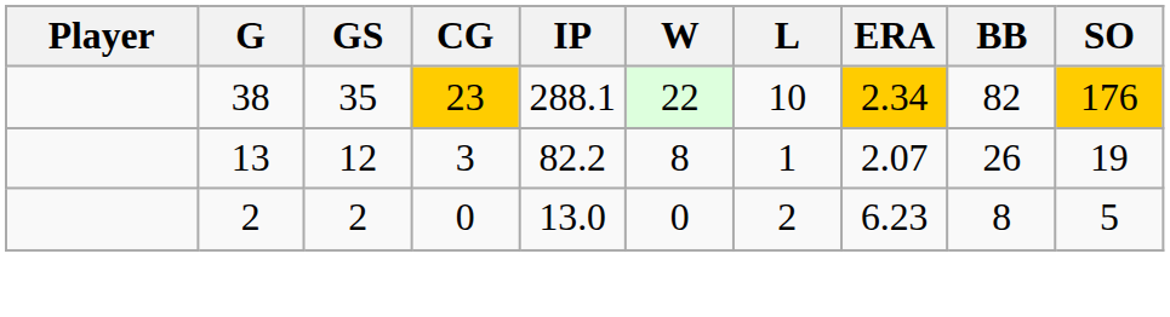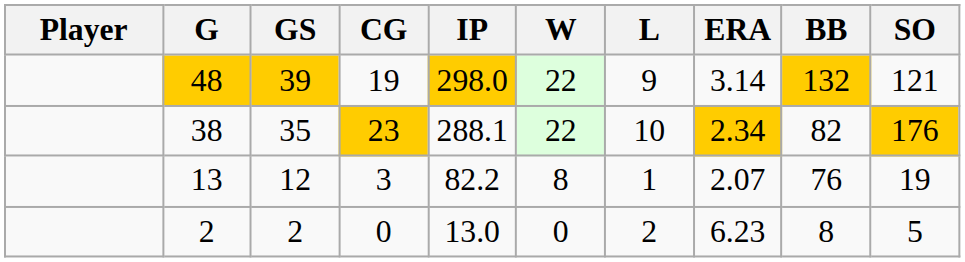 <table class="wikitable sortable">
 <tr>
 <th bgcolor="#DDDDFF" width="16%">Player</th>
 <th bgcolor="#DDDDFF" width="9%">G</th>
 <th bgcolor="#DDDDFF" width="9%">GS</th>
 <th bgcolor="#DDDDFF" width="9%">CG</th>
 <th bgcolor="#DDDDFF" width="9%">IP</th>
 <th bgcolor="#DDDDFF" width="9%">W</th>
 <th bgcolor="#DDDDFF" width="9%">L</th>
 <th bgcolor="#DDDDFF" width="9%">ERA</th>
 <th bgcolor="#DDDDFF" width="9%">BB</th>
 <th bgcolor="#DDDDFF" width="9%">SO</th>
+</tr>
+<tr align="center">
+<td></td>
+<td bgcolor=#ffcc00>48</td>
+<td bgcolor=#ffcc00>39</td>
+<td>19</td>
+<td bgcolor=#ffcc00>298.0</td>
+<td bgcolor=#DDFFDD>22</td>
+<td>9</td>
+<td>3.14</td>
+<td bgcolor=#ffcc00>132</td>
+<td>121</td>
 </tr>
 <tr align="center">
 <td></td>
 <td>38</td>
 <td>35</td>
 <td bgcolor=#ffcc00>23</td>
 <td>288.1</td>
 <td bgcolor=#DDFFDD>22</td>
 <td>10</td>
 <td bgcolor=#ffcc00>2.34</td>
 <td>82</td>
 <td bgcolor=#ffcc00>176</td>
 </tr>
 <tr align="center">
 <td></td>
 <td>13</td>
 <td>12</td>
 <td>3</td>
 <td>82.2</td>
 <td>8</td>
 <td>1</td>
 <td>2.07</td>
-<td>26</td>
+<td>76</td>
 <td>19</td>
 </tr>
 <tr align="center">
 <td></td>
 <td>2</td>
 <td>2</td>
 <td>0</td>
 <td>13.0</td>
 <td>0</td>
 <td>2</td>
 <td>6.23</td>
 <td>8</td>
 <td>5</td>
 </tr>
 </table>
